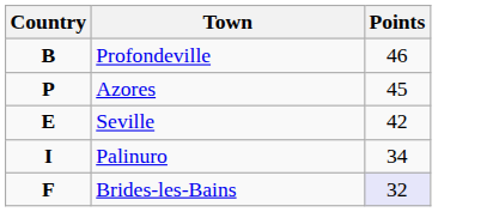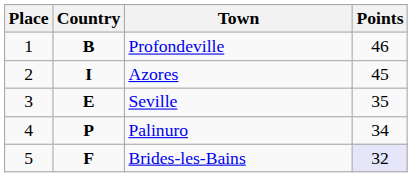 <table class="wikitable" style="text-align;">
 <tr>
+<th width="25">Place</th>
 <th width="25">Country</th>
 <th width="200">Town</th>
 <th width="25">Points</th>
 </tr>
 <tr>
+<td align="center">1</td>
 <td align="center"><strong>B</strong></td>
 <td align="left"><a href='#'>Profondeville</a></td>
 <td align="center">46</td>
 </tr>
 <tr>
-<td align="center"><strong>P</strong></td>
+<td align="center">2</td>
+<td align="center"><strong>I</strong></td>
 <td align="left"><a href='#'>Azores</a></td>
 <td align="center">45</td>
 </tr>
 <tr>
+<td align="center">3</td>
 <td align="center"><strong>E</strong></td>
 <td align="left"><a href='#'>Seville</a></td>
-<td align="center">42</td>
+<td align="center">35</td>
 </tr>
 <tr>
-<td align="center"><strong>I</strong></td>
+<td align="center">4</td>
+<td align="center"><strong>P</strong></td>
 <td align="left"><a href='#'>Palinuro</a></td>
 <td align="center">34</td>
 </tr>
 <tr>
+<td align="center">5</td>
 <td align="center"><strong>F</strong></td>
 <td align="left"><a href='#'>Brides-les-Bains</a></td>
 <td align="center" style="background: lavender;">32</td>
 </tr>
 </table>
